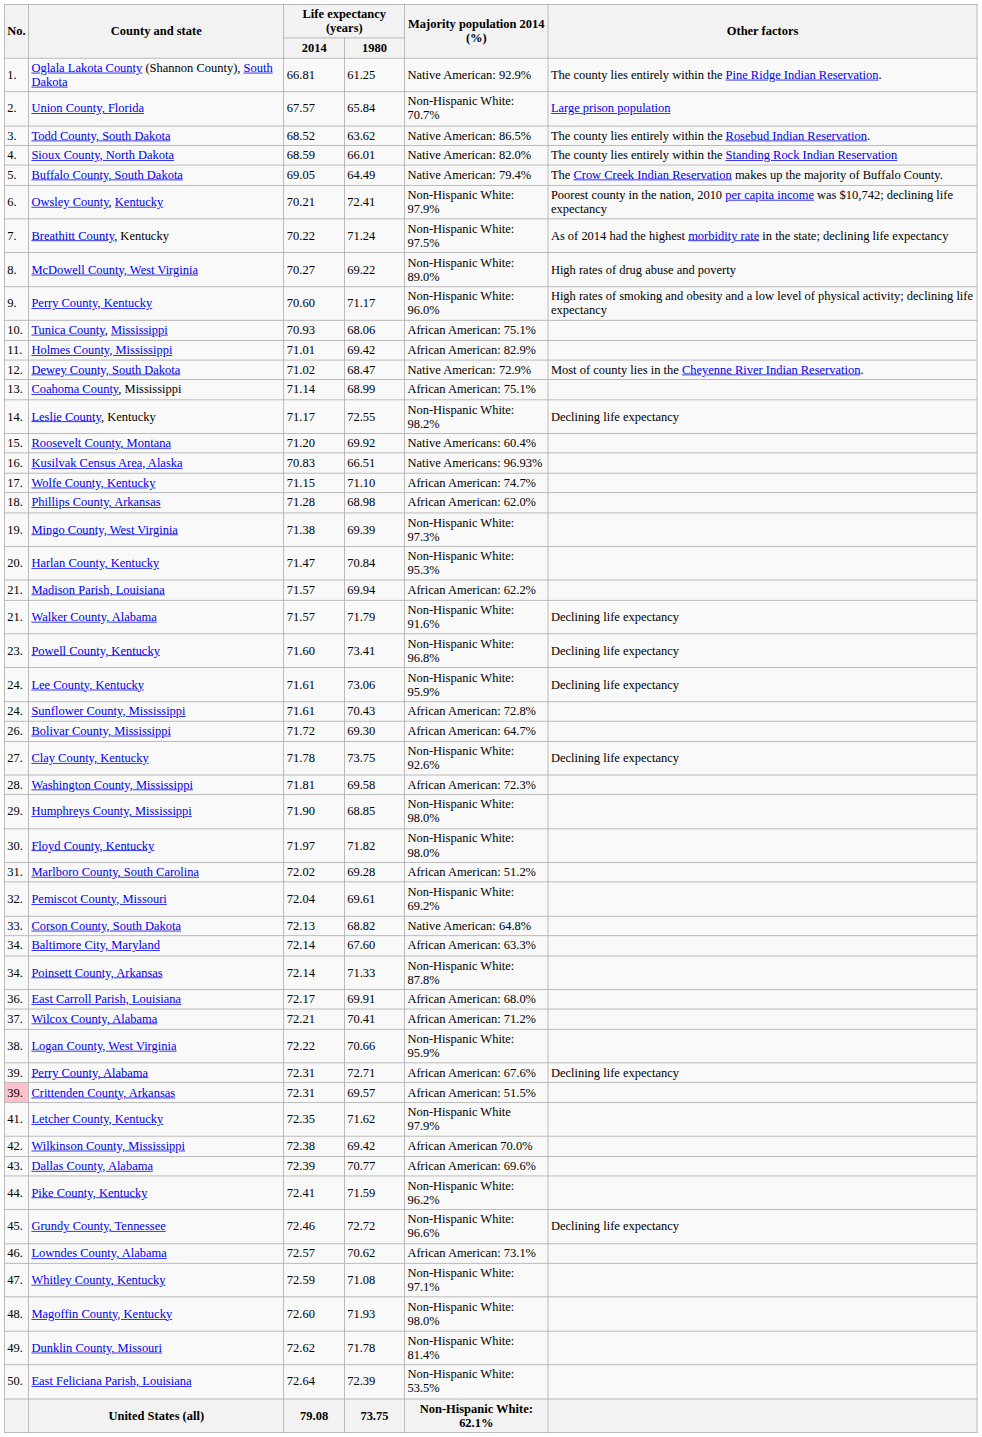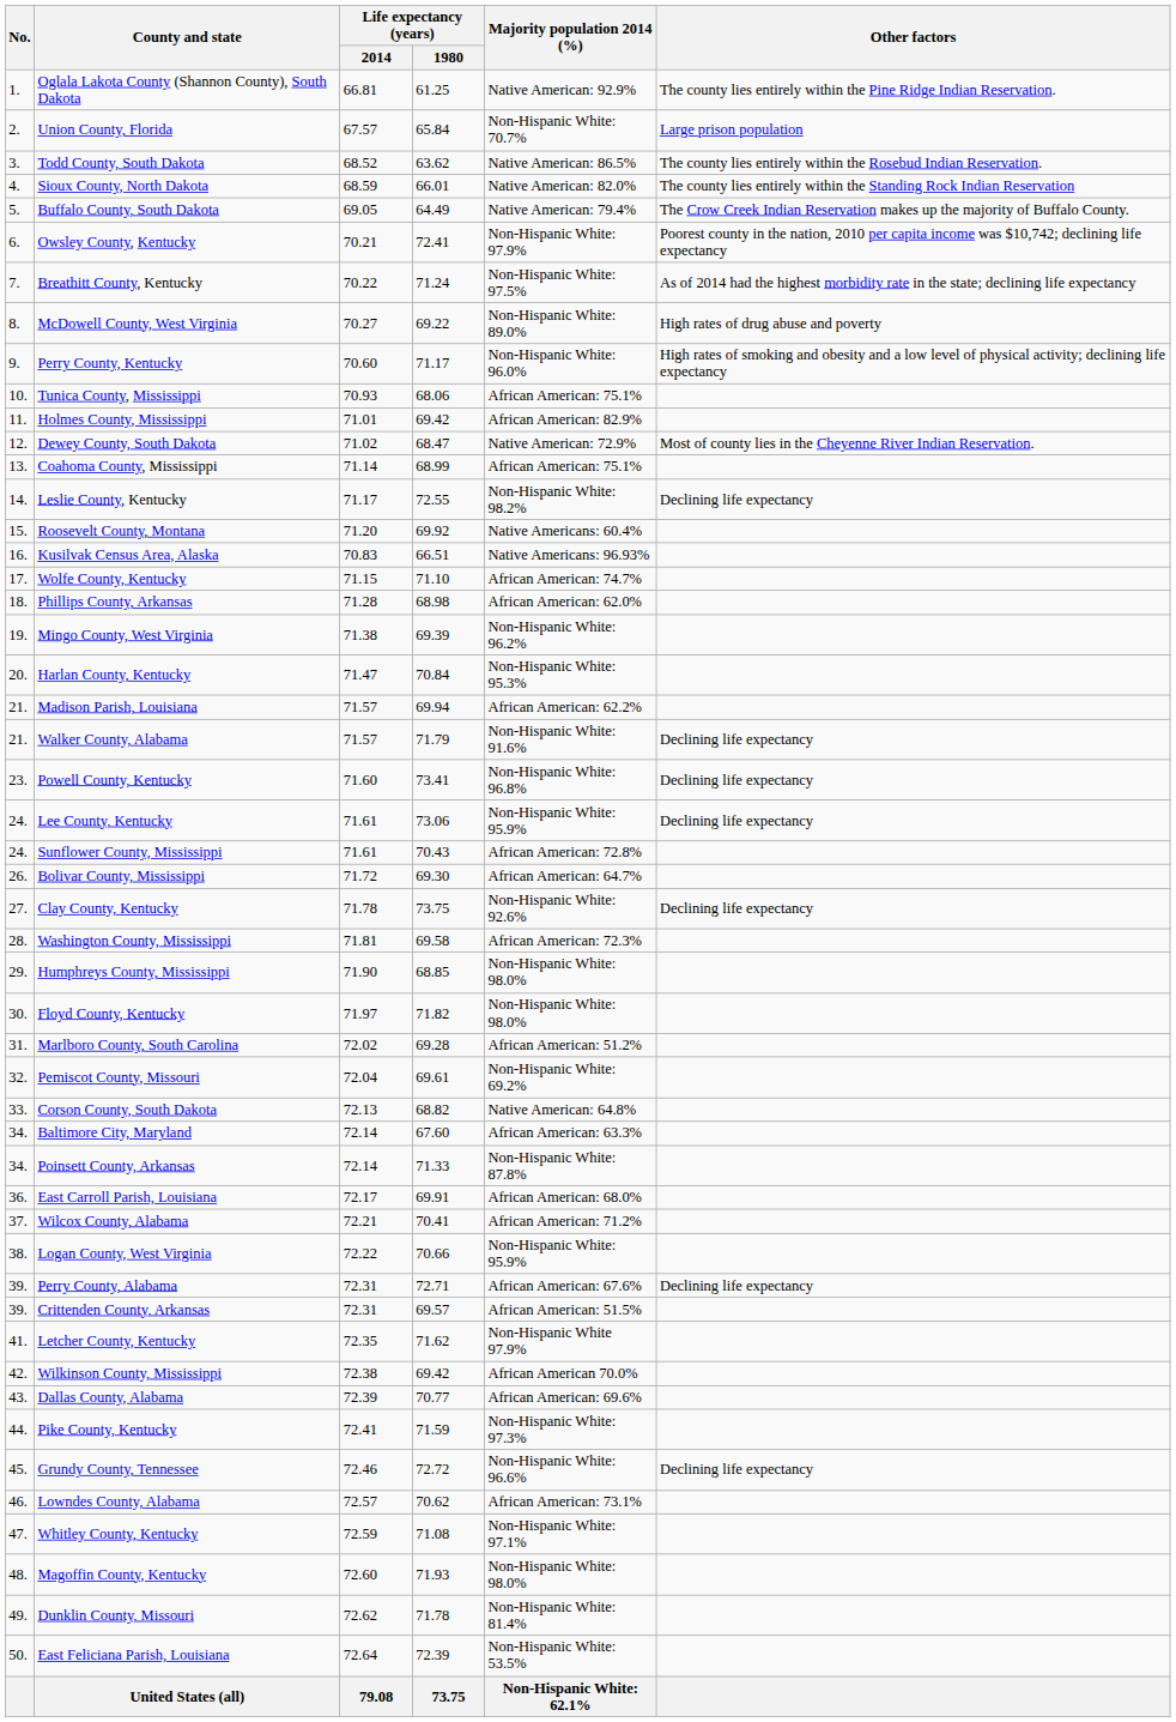 <table class="wikitable sortable">
 <tr>
 <th rowspan=2>No.</th>
 <th rowspan=2>County and state</th>
 <th colspan=2>Life expectancy (years)</th>
 <th rowspan=2>Majority population 2014<br>(%)</th>
 <th rowspan=2 class=unsortable>Other factors</th>
 </tr>
 <tr>
 <th>2014</th>
 <th>1980</th>
 </tr>
 <tr>
 <td>1.</td>
 <td><a href='#'>Oglala Lakota County</a> (Shannon County), <a href='#'>South Dakota</a></td>
 <td>66.81</td>
 <td>61.25</td>
 <td>Native American: 92.9%</td>
 <td>The county lies entirely within the <a href='#'>Pine Ridge Indian Reservation</a>.</td>
 </tr>
 <tr>
 <td>2.</td>
 <td><a href='#'>Union County, Florida</a></td>
 <td>67.57</td>
 <td>65.84</td>
 <td>Non-Hispanic White: 70.7%</td>
 <td><a href='#'>Large prison population</a></td>
 </tr>
 <tr>
 <td>3.</td>
 <td><a href='#'>Todd County, South Dakota</a></td>
 <td>68.52</td>
 <td>63.62</td>
 <td>Native American: 86.5%</td>
 <td>The county lies entirely within the <a href='#'>Rosebud Indian Reservation</a>.</td>
 </tr>
 <tr>
 <td>4.</td>
 <td><a href='#'>Sioux County, North Dakota</a></td>
 <td>68.59</td>
 <td>66.01</td>
 <td>Native American: 82.0%</td>
 <td>The county lies entirely within the <a href='#'>Standing Rock Indian Reservation</a></td>
 </tr>
 <tr>
 <td>5.</td>
 <td><a href='#'>Buffalo County, South Dakota</a></td>
 <td>69.05</td>
 <td>64.49</td>
 <td>Native American: 79.4%</td>
 <td>The <a href='#'>Crow Creek Indian Reservation</a> makes up the majority of Buffalo County.</td>
 </tr>
 <tr>
 <td>6.</td>
 <td><a href='#'>Owsley County</a>, <a href='#'>Kentucky</a></td>
 <td>70.21</td>
 <td>72.41</td>
 <td>Non-Hispanic White: 97.9%</td>
 <td>Poorest county in the nation, 2010 <a href='#'>per capita income</a> was $10,742; declining life expectancy</td>
 </tr>
 <tr>
 <td>7.</td>
 <td><a href='#'>Breathitt County</a>, Kentucky</td>
 <td>70.22</td>
 <td>71.24</td>
 <td>Non-Hispanic White: 97.5%</td>
 <td>As of 2014 had the highest <a href='#'>morbidity rate</a> in the state; declining life expectancy</td>
 </tr>
 <tr>
 <td>8.</td>
 <td><a href='#'>McDowell County, West Virginia</a></td>
 <td>70.27</td>
 <td>69.22</td>
 <td>Non-Hispanic White: 89.0%</td>
 <td>High rates of drug abuse and poverty</td>
 </tr>
 <tr>
 <td>9.</td>
 <td><a href='#'>Perry County, Kentucky</a></td>
 <td>70.60</td>
 <td>71.17</td>
 <td>Non-Hispanic White: 96.0%</td>
 <td>High rates of smoking and obesity and a low level of physical activity; declining life expectancy</td>
 </tr>
 <tr>
 <td>10.</td>
 <td><a href='#'>Tunica County</a>, <a href='#'>Mississippi</a></td>
 <td>70.93</td>
 <td>68.06</td>
 <td>African American: 75.1%</td>
 <td></td>
 </tr>
 <tr>
 <td>11.</td>
 <td><a href='#'>Holmes County, Mississippi</a></td>
 <td>71.01</td>
 <td>69.42</td>
 <td>African American: 82.9%</td>
 <td></td>
 </tr>
 <tr>
 <td>12.</td>
 <td><a href='#'>Dewey County, South Dakota</a></td>
 <td>71.02</td>
 <td>68.47</td>
 <td>Native American: 72.9%</td>
 <td>Most of county lies in the <a href='#'>Cheyenne River Indian Reservation</a>.</td>
 </tr>
 <tr>
 <td>13.</td>
 <td><a href='#'>Coahoma County</a>, Mississippi</td>
 <td>71.14</td>
 <td>68.99</td>
 <td>African American: 75.1%</td>
 <td></td>
 </tr>
 <tr>
 <td>14.</td>
 <td><a href='#'>Leslie County</a>, Kentucky</td>
 <td>71.17</td>
 <td>72.55</td>
 <td>Non-Hispanic White: 98.2%</td>
 <td>Declining life expectancy</td>
 </tr>
 <tr>
 <td>15.</td>
 <td><a href='#'>Roosevelt County, Montana</a></td>
 <td>71.20</td>
 <td>69.92</td>
 <td>Native Americans: 60.4%</td>
 <td></td>
 </tr>
 <tr>
 <td>16.</td>
 <td><a href='#'>Kusilvak Census Area, Alaska</a></td>
 <td>70.83</td>
 <td>66.51</td>
 <td>Native Americans: 96.93%</td>
 <td></td>
 </tr>
 <tr>
 <td>17.</td>
 <td><a href='#'>Wolfe County, Kentucky</a></td>
 <td>71.15</td>
 <td>71.10</td>
 <td>African American: 74.7%</td>
 <td></td>
 </tr>
 <tr>
 <td>18.</td>
 <td><a href='#'>Phillips County, Arkansas</a></td>
 <td>71.28</td>
 <td>68.98</td>
 <td>African American: 62.0%</td>
 <td></td>
 </tr>
 <tr>
 <td>19.</td>
 <td><a href='#'>Mingo County, West Virginia</a></td>
 <td>71.38</td>
 <td>69.39</td>
-<td>Non-Hispanic White: 97.3%</td>
+<td>Non-Hispanic White: 96.2%</td>
 <td></td>
 </tr>
 <tr>
 <td>20.</td>
 <td><a href='#'>Harlan County, Kentucky</a></td>
 <td>71.47</td>
 <td>70.84</td>
 <td>Non-Hispanic White: 95.3%</td>
 <td></td>
 </tr>
 <tr>
 <td>21.</td>
 <td><a href='#'>Madison Parish, Louisiana</a></td>
 <td>71.57</td>
 <td>69.94</td>
 <td>African American: 62.2%</td>
 <td></td>
 </tr>
 <tr>
 <td>21.</td>
 <td><a href='#'>Walker County, Alabama</a></td>
 <td>71.57</td>
 <td>71.79</td>
 <td>Non-Hispanic White: 91.6%</td>
 <td>Declining life expectancy</td>
 </tr>
 <tr>
 <td>23.</td>
 <td><a href='#'>Powell County, Kentucky</a></td>
 <td>71.60</td>
 <td>73.41</td>
 <td>Non-Hispanic White: 96.8%</td>
 <td>Declining life expectancy</td>
 </tr>
 <tr>
 <td>24.</td>
 <td><a href='#'>Lee County, Kentucky</a></td>
 <td>71.61</td>
 <td>73.06</td>
 <td>Non-Hispanic White: 95.9%</td>
 <td>Declining life expectancy</td>
 </tr>
 <tr>
 <td>24.</td>
 <td><a href='#'>Sunflower County, Mississippi</a></td>
 <td>71.61</td>
 <td>70.43</td>
 <td>African American: 72.8%</td>
 <td></td>
 </tr>
 <tr>
 <td>26.</td>
 <td><a href='#'>Bolivar County, Mississippi</a></td>
 <td>71.72</td>
 <td>69.30</td>
 <td>African American: 64.7%</td>
 <td></td>
 </tr>
 <tr>
 <td>27.</td>
 <td><a href='#'>Clay County, Kentucky</a></td>
 <td>71.78</td>
 <td>73.75</td>
 <td>Non-Hispanic White: 92.6%</td>
 <td>Declining life expectancy</td>
 </tr>
 <tr>
 <td>28.</td>
 <td><a href='#'>Washington County, Mississippi</a></td>
 <td>71.81</td>
 <td>69.58</td>
 <td>African American: 72.3%</td>
 <td></td>
 </tr>
 <tr>
 <td>29.</td>
 <td><a href='#'>Humphreys County, Mississippi</a></td>
 <td>71.90</td>
 <td>68.85</td>
 <td>Non-Hispanic White: 98.0%</td>
 <td></td>
 </tr>
 <tr>
 <td>30.</td>
 <td><a href='#'>Floyd County, Kentucky</a></td>
 <td>71.97</td>
 <td>71.82</td>
 <td>Non-Hispanic White: 98.0%</td>
 <td></td>
 </tr>
 <tr>
 <td>31.</td>
 <td><a href='#'>Marlboro County, South Carolina</a></td>
 <td>72.02</td>
 <td>69.28</td>
 <td>African American: 51.2%</td>
 <td></td>
 </tr>
 <tr>
 <td>32.</td>
 <td><a href='#'>Pemiscot County, Missouri</a></td>
 <td>72.04</td>
 <td>69.61</td>
 <td>Non-Hispanic White: 69.2%</td>
 <td></td>
 </tr>
 <tr>
 <td>33.</td>
 <td><a href='#'>Corson County, South Dakota</a></td>
 <td>72.13</td>
 <td>68.82</td>
 <td>Native American: 64.8%</td>
 <td></td>
 </tr>
 <tr>
 <td>34.</td>
 <td><a href='#'>Baltimore City, Maryland</a></td>
 <td>72.14</td>
 <td>67.60</td>
 <td>African American: 63.3%</td>
 <td></td>
 </tr>
 <tr>
 <td>34.</td>
 <td><a href='#'>Poinsett County, Arkansas</a></td>
 <td>72.14</td>
 <td>71.33</td>
 <td>Non-Hispanic White: 87.8%</td>
 <td></td>
 </tr>
 <tr>
 <td>36.</td>
 <td><a href='#'>East Carroll Parish, Louisiana</a></td>
 <td>72.17</td>
 <td>69.91</td>
 <td>African American: 68.0%</td>
 <td></td>
 </tr>
 <tr>
 <td>37.</td>
 <td><a href='#'>Wilcox County, Alabama</a></td>
 <td>72.21</td>
 <td>70.41</td>
 <td>African American: 71.2%</td>
 <td></td>
 </tr>
 <tr>
 <td>38.</td>
 <td><a href='#'>Logan County, West Virginia</a></td>
 <td>72.22</td>
 <td>70.66</td>
 <td>Non-Hispanic White: 95.9%</td>
 <td></td>
 </tr>
 <tr>
 <td>39.</td>
 <td><a href='#'>Perry County, Alabama</a></td>
 <td>72.31</td>
 <td>72.71</td>
 <td>African American: 67.6%</td>
 <td>Declining life expectancy</td>
 </tr>
 <tr>
-<td style="background: pink;">39.</td>
+<td>39.</td>
 <td><a href='#'>Crittenden County, Arkansas</a></td>
 <td>72.31</td>
 <td>69.57</td>
 <td>African American: 51.5%</td>
 <td></td>
 </tr>
 <tr>
 <td>41.</td>
 <td><a href='#'>Letcher County, Kentucky</a></td>
 <td>72.35</td>
 <td>71.62</td>
 <td>Non-Hispanic White 97.9%</td>
 <td></td>
 </tr>
 <tr>
 <td>42.</td>
 <td><a href='#'>Wilkinson County, Mississippi</a></td>
 <td>72.38</td>
 <td>69.42</td>
 <td>African American 70.0%</td>
 <td></td>
 </tr>
 <tr>
 <td>43.</td>
 <td><a href='#'>Dallas County, Alabama</a></td>
 <td>72.39</td>
 <td>70.77</td>
 <td>African American: 69.6%</td>
 <td></td>
 </tr>
 <tr>
 <td>44.</td>
 <td><a href='#'>Pike County, Kentucky</a></td>
 <td>72.41</td>
 <td>71.59</td>
-<td>Non-Hispanic White: 96.2%</td>
+<td>Non-Hispanic White: 97.3%</td>
 <td></td>
 </tr>
 <tr>
 <td>45.</td>
 <td><a href='#'>Grundy County, Tennessee</a></td>
 <td>72.46</td>
 <td>72.72</td>
 <td>Non-Hispanic White: 96.6%</td>
 <td>Declining life expectancy</td>
 </tr>
 <tr>
 <td>46.</td>
 <td><a href='#'>Lowndes County, Alabama</a></td>
 <td>72.57</td>
 <td>70.62</td>
 <td>African American: 73.1%</td>
 <td></td>
 </tr>
 <tr>
 <td>47.</td>
 <td><a href='#'>Whitley County, Kentucky</a></td>
 <td>72.59</td>
 <td>71.08</td>
 <td>Non-Hispanic White: 97.1%</td>
 <td></td>
 </tr>
 <tr>
 <td>48.</td>
 <td><a href='#'>Magoffin County, Kentucky</a></td>
 <td>72.60</td>
 <td>71.93</td>
 <td>Non-Hispanic White: 98.0%</td>
 <td></td>
 </tr>
 <tr>
 <td>49.</td>
 <td><a href='#'>Dunklin County, Missouri</a></td>
 <td>72.62</td>
 <td>71.78</td>
 <td>Non-Hispanic White: 81.4%</td>
 <td></td>
 </tr>
 <tr>
 <td>50.</td>
 <td><a href='#'>East Feliciana Parish, Louisiana</a></td>
 <td>72.64</td>
 <td>72.39</td>
 <td>Non-Hispanic White: 53.5%</td>
 </tr>
 <tr>
 <th></th>
 <th>United States (all)</th>
 <th>79.08</th>
 <th>73.75</th>
 <th>Non-Hispanic White: 62.1%</th>
 <th></th>
 </tr>
 </table>
